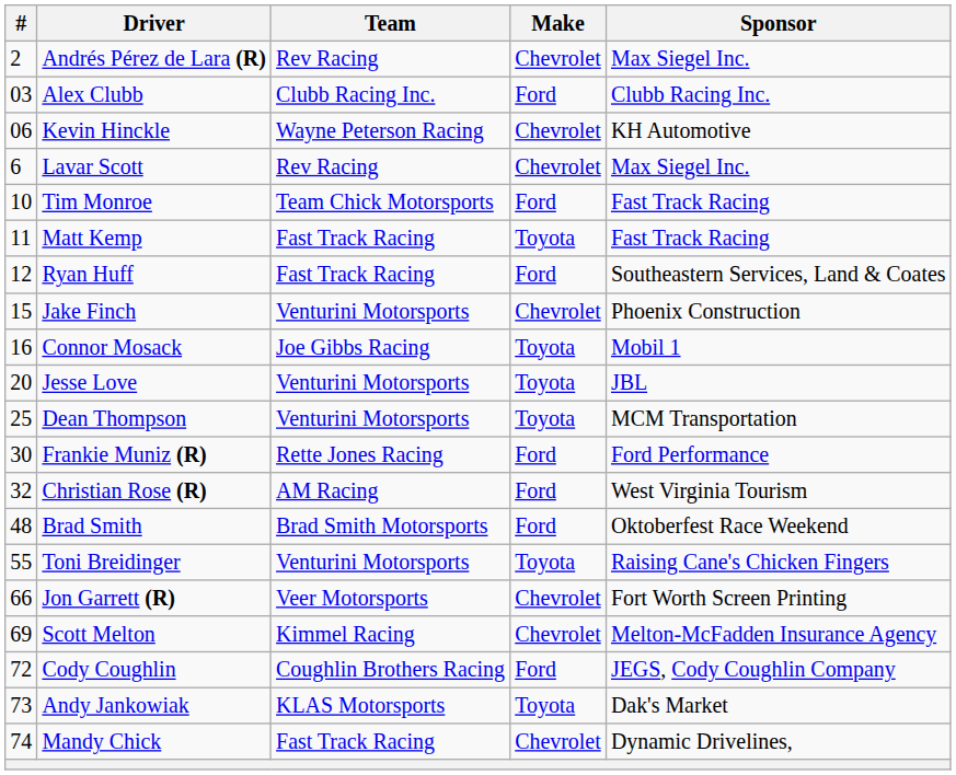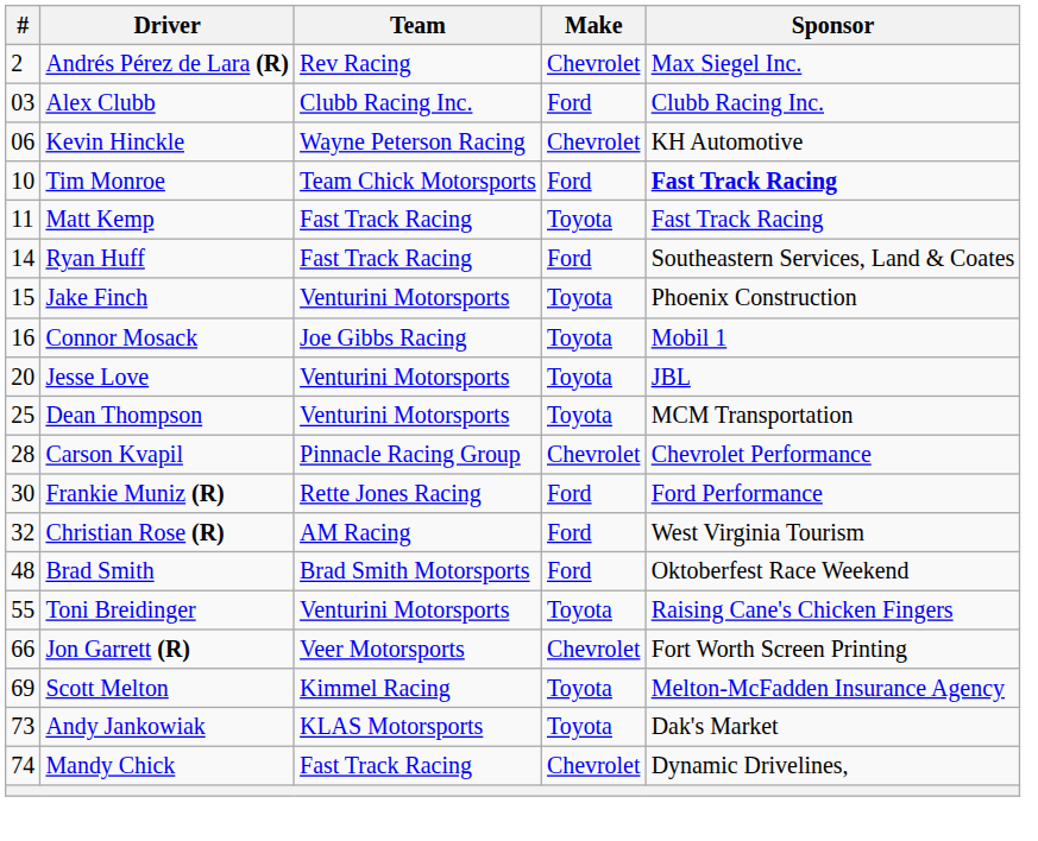 <table class="wikitable" style="font-size: 95%;">
 <tr>
 <th>#</th>
 <th>Driver</th>
 <th>Team</th>
 <th>Make</th>
 <th>Sponsor</th>
 </tr>
 <tr>
 <td>2</td>
 <td><a href='#'>Andrés Pérez de Lara</a> <strong>(R)</strong></td>
 <td><a href='#'>Rev Racing</a></td>
 <td><a href='#'>Chevrolet</a></td>
 <td><a href='#'>Max Siegel Inc.</a></td>
 </tr>
 <tr>
 <td>03</td>
 <td><a href='#'>Alex Clubb</a></td>
 <td><a href='#'>Clubb Racing Inc.</a></td>
 <td><a href='#'>Ford</a></td>
 <td><a href='#'>Clubb Racing Inc.</a></td>
 </tr>
 <tr>
 <td>06</td>
 <td><a href='#'>Kevin Hinckle</a></td>
 <td><a href='#'>Wayne Peterson Racing</a></td>
 <td><a href='#'>Chevrolet</a></td>
 <td>KH Automotive</td>
 </tr>
 <tr>
-<td>6</td>
-<td><a href='#'>Lavar Scott</a></td>
-<td><a href='#'>Rev Racing</a></td>
-<td><a href='#'>Chevrolet</a></td>
-<td><a href='#'>Max Siegel Inc.</a></td>
-</tr>
-<tr>
 <td>10</td>
 <td><a href='#'>Tim Monroe</a></td>
 <td><a href='#'>Team Chick Motorsports</a></td>
 <td><a href='#'>Ford</a></td>
-<td><a href='#'>Fast Track Racing</a></td>
+<td><strong><a href='#'>Fast Track Racing</a></strong></td>
 </tr>
 <tr>
 <td>11</td>
 <td><a href='#'>Matt Kemp</a></td>
 <td><a href='#'>Fast Track Racing</a></td>
 <td><a href='#'>Toyota</a></td>
 <td><a href='#'>Fast Track Racing</a></td>
 </tr>
 <tr>
-<td>12</td>
+<td>14</td>
 <td><a href='#'>Ryan Huff</a></td>
 <td><a href='#'>Fast Track Racing</a></td>
 <td><a href='#'>Ford</a></td>
 <td>Southeastern Services, Land & Coates</td>
 </tr>
 <tr>
 <td>15</td>
 <td><a href='#'>Jake Finch</a></td>
 <td><a href='#'>Venturini Motorsports</a></td>
-<td><a href='#'>Chevrolet</a></td>
+<td><a href='#'>Toyota</a></td>
 <td>Phoenix Construction</td>
 </tr>
 <tr>
 <td>16</td>
 <td><a href='#'>Connor Mosack</a></td>
 <td><a href='#'>Joe Gibbs Racing</a></td>
 <td><a href='#'>Toyota</a></td>
 <td><a href='#'>Mobil 1</a></td>
 </tr>
 <tr>
 <td>20</td>
 <td><a href='#'>Jesse Love</a></td>
 <td><a href='#'>Venturini Motorsports</a></td>
 <td><a href='#'>Toyota</a></td>
 <td><a href='#'>JBL</a></td>
 </tr>
 <tr>
 <td>25</td>
 <td nowrap=""><a href='#'>Dean Thompson</a></td>
 <td><a href='#'>Venturini Motorsports</a></td>
 <td><a href='#'>Toyota</a></td>
 <td>MCM Transportation</td>
+</tr>
+<tr>
+<td>28</td>
+<td><a href='#'>Carson Kvapil</a></td>
+<td><a href='#'>Pinnacle Racing Group</a></td>
+<td><a href='#'>Chevrolet</a></td>
+<td><a href='#'>Chevrolet Performance</a></td>
 </tr>
 <tr>
 <td>30</td>
 <td nowrap=""><a href='#'>Frankie Muniz</a> <strong>(R)</strong></td>
 <td><a href='#'>Rette Jones Racing</a></td>
 <td><a href='#'>Ford</a></td>
 <td><a href='#'>Ford Performance</a></td>
 </tr>
 <tr>
 <td>32</td>
 <td><a href='#'>Christian Rose</a> <strong>(R)</strong></td>
 <td><a href='#'>AM Racing</a></td>
 <td><a href='#'>Ford</a></td>
 <td>West Virginia Tourism</td>
 </tr>
 <tr>
 <td>48</td>
 <td><a href='#'>Brad Smith</a></td>
 <td><a href='#'>Brad Smith Motorsports</a></td>
 <td><a href='#'>Ford</a></td>
 <td>Oktoberfest Race Weekend</td>
 </tr>
 <tr>
 <td>55</td>
 <td><a href='#'>Toni Breidinger</a></td>
 <td><a href='#'>Venturini Motorsports</a></td>
 <td><a href='#'>Toyota</a></td>
 <td><a href='#'>Raising Cane's Chicken Fingers</a></td>
 </tr>
 <tr>
 <td>66</td>
 <td><a href='#'>Jon Garrett</a> <strong>(R)</strong></td>
 <td><a href='#'>Veer Motorsports</a></td>
 <td><a href='#'>Chevrolet</a></td>
 <td>Fort Worth Screen Printing</td>
 </tr>
 <tr>
 <td>69</td>
 <td><a href='#'>Scott Melton</a></td>
 <td><a href='#'>Kimmel Racing</a></td>
-<td><a href='#'>Chevrolet</a></td>
+<td><a href='#'>Toyota</a></td>
 <td><a href='#'>Melton-McFadden Insurance Agency</a></td>
-</tr>
-<tr>
-<td>72</td>
-<td><a href='#'>Cody Coughlin</a></td>
-<td><a href='#'>Coughlin Brothers Racing</a></td>
-<td><a href='#'>Ford</a></td>
-<td><a href='#'>JEGS</a>, <a href='#'>Cody Coughlin Company</a></td>
 </tr>
 <tr>
 <td>73</td>
 <td><a href='#'>Andy Jankowiak</a></td>
 <td><a href='#'>KLAS Motorsports</a></td>
 <td><a href='#'>Toyota</a></td>
 <td>Dak's Market</td>
 </tr>
 <tr>
 <td>74</td>
 <td><a href='#'>Mandy Chick</a></td>
 <td><a href='#'>Fast Track Racing</a></td>
 <td><a href='#'>Chevrolet</a></td>
 <td>Dynamic Drivelines, </td>
 </tr>
 <tr>
 <th colspan="5"></th>
 </tr>
 </table>
